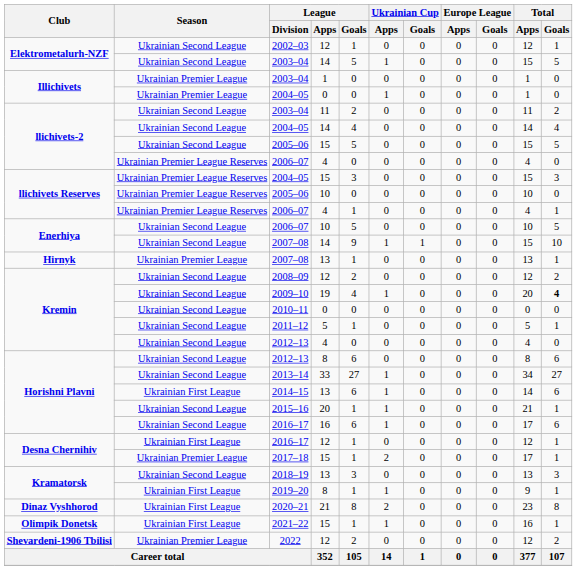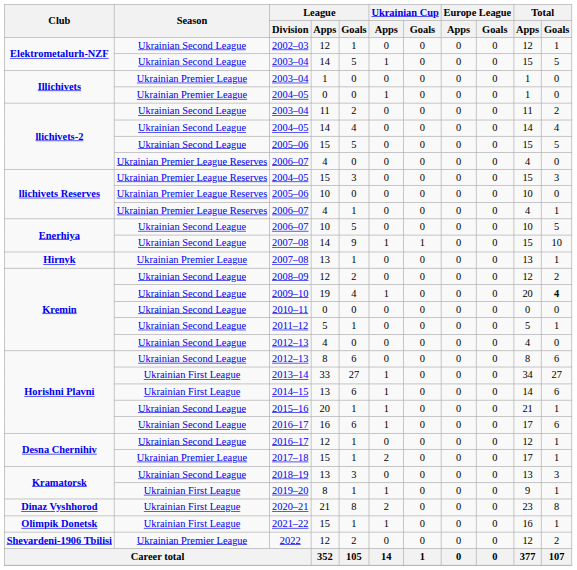 <table class="wikitable sortable" style="text-align: center;">
 <tr>
 <th rowspan="2">Club</th>
 <th rowspan="2">Season</th>
 <th colspan="3">League</th>
 <th colspan="2"><a href='#'>Ukrainian Cup</a></th>
 <th colspan="2">Europe League</th>
 <th colspan="2">Total</th>
 </tr>
 <tr>
 <th>Division</th>
 <th>Apps</th>
 <th>Goals</th>
 <th>Apps</th>
 <th>Goals</th>
 <th>Apps</th>
 <th>Goals</th>
 <th>Apps</th>
 <th>Goals</th>
 </tr>
 <tr>
 <td rowspan="2"><strong><a href='#'>Elektrometalurh-NZF</a></strong></td>
 <td><a href='#'>Ukrainian Second League</a></td>
 <td><a href='#'>2002–03</a></td>
 <td>12</td>
 <td>1</td>
 <td>0</td>
 <td>0</td>
 <td>0</td>
 <td>0</td>
 <td>12</td>
 <td>1</td>
 </tr>
 <tr>
 <td><a href='#'>Ukrainian Second League</a></td>
 <td><a href='#'>2003–04</a></td>
 <td>14</td>
 <td>5</td>
 <td>1</td>
 <td>0</td>
 <td>0</td>
 <td>0</td>
 <td>15</td>
 <td>5</td>
 </tr>
 <tr>
 <td rowspan="2"><strong><a href='#'>Illichivets</a></strong></td>
 <td><a href='#'>Ukrainian Premier League</a></td>
 <td><a href='#'>2003–04</a></td>
 <td>1</td>
 <td>0</td>
 <td>0</td>
 <td>0</td>
 <td>0</td>
 <td>0</td>
 <td>1</td>
 <td>0</td>
 </tr>
 <tr>
 <td><a href='#'>Ukrainian Premier League</a></td>
 <td><a href='#'>2004–05</a></td>
 <td>0</td>
 <td>0</td>
 <td>1</td>
 <td>0</td>
 <td>0</td>
 <td>0</td>
 <td>1</td>
 <td>0</td>
 </tr>
 <tr>
 <td rowspan="4"><strong><a href='#'>llichivets-2</a></strong></td>
 <td><a href='#'>Ukrainian Second League</a></td>
 <td><a href='#'>2003–04</a></td>
 <td>11</td>
 <td>2</td>
 <td>0</td>
 <td>0</td>
 <td>0</td>
 <td>0</td>
 <td>11</td>
 <td>2</td>
 </tr>
 <tr>
 <td><a href='#'>Ukrainian Second League</a></td>
 <td><a href='#'>2004–05</a></td>
 <td>14</td>
 <td>4</td>
 <td>0</td>
 <td>0</td>
 <td>0</td>
 <td>0</td>
 <td>14</td>
 <td>4</td>
 </tr>
 <tr>
 <td><a href='#'>Ukrainian Second League</a></td>
 <td><a href='#'>2005–06</a></td>
 <td>15</td>
 <td>5</td>
 <td>0</td>
 <td>0</td>
 <td>0</td>
 <td>0</td>
 <td>15</td>
 <td>5</td>
 </tr>
 <tr>
 <td><a href='#'>Ukrainian Premier League Reserves</a></td>
 <td><a href='#'>2006–07</a></td>
 <td>4</td>
 <td>0</td>
 <td>0</td>
 <td>0</td>
 <td>0</td>
 <td>0</td>
 <td>4</td>
 <td>0</td>
 </tr>
 <tr>
 <td rowspan="3"><strong><a href='#'>llichivets Reserves</a></strong></td>
 <td><a href='#'>Ukrainian Premier League Reserves</a></td>
 <td><a href='#'>2004–05</a></td>
 <td>15</td>
 <td>3</td>
 <td>0</td>
 <td>0</td>
 <td>0</td>
 <td>0</td>
 <td>15</td>
 <td>3</td>
 </tr>
 <tr>
 <td><a href='#'>Ukrainian Premier League Reserves</a></td>
 <td><a href='#'>2005–06</a></td>
 <td>10</td>
 <td>0</td>
 <td>0</td>
 <td>0</td>
 <td>0</td>
 <td>0</td>
 <td>10</td>
 <td>0</td>
 </tr>
 <tr>
 <td><a href='#'>Ukrainian Premier League Reserves</a></td>
 <td><a href='#'>2006–07</a></td>
 <td>4</td>
 <td>1</td>
 <td>0</td>
 <td>0</td>
 <td>0</td>
 <td>0</td>
 <td>4</td>
 <td>1</td>
 </tr>
 <tr>
 <td rowspan="2"><strong><a href='#'>Enerhiya</a></strong></td>
 <td><a href='#'>Ukrainian Second League</a></td>
 <td><a href='#'>2006–07</a></td>
 <td>10</td>
 <td>5</td>
 <td>0</td>
 <td>0</td>
 <td>0</td>
 <td>0</td>
 <td>10</td>
 <td>5</td>
 </tr>
 <tr>
 <td><a href='#'>Ukrainian Second League</a></td>
 <td><a href='#'>2007–08</a></td>
 <td>14</td>
 <td>9</td>
 <td>1</td>
 <td>1</td>
 <td>0</td>
 <td>0</td>
 <td>15</td>
 <td>10</td>
 </tr>
 <tr>
 <td rowspan="1"><strong><a href='#'>Hirnyk</a></strong></td>
 <td><a href='#'>Ukrainian Premier League</a></td>
 <td><a href='#'>2007–08</a></td>
 <td>13</td>
 <td>1</td>
 <td>0</td>
 <td>0</td>
 <td>0</td>
 <td>0</td>
 <td>13</td>
 <td>1</td>
 </tr>
 <tr>
 <td rowspan="5"><strong><a href='#'>Kremin</a></strong></td>
 <td><a href='#'>Ukrainian Second League</a></td>
 <td><a href='#'>2008–09</a></td>
 <td>12</td>
 <td>2</td>
 <td>0</td>
 <td>0</td>
 <td>0</td>
 <td>0</td>
 <td>12</td>
 <td>2</td>
 </tr>
 <tr>
 <td><a href='#'>Ukrainian Second League</a></td>
 <td><a href='#'>2009–10</a></td>
 <td>19</td>
 <td>4</td>
 <td>1</td>
 <td>0</td>
 <td>0</td>
 <td>0</td>
 <td>20</td>
 <td><strong>4</strong></td>
 </tr>
 <tr>
 <td><a href='#'>Ukrainian Second League</a></td>
 <td><a href='#'>2010–11</a></td>
 <td>0</td>
 <td>0</td>
 <td>0</td>
 <td>0</td>
 <td>0</td>
 <td>0</td>
 <td>0</td>
 <td>0</td>
 </tr>
 <tr>
 <td><a href='#'>Ukrainian Second League</a></td>
 <td><a href='#'>2011–12</a></td>
 <td>5</td>
 <td>1</td>
 <td>0</td>
 <td>0</td>
 <td>0</td>
 <td>0</td>
 <td>5</td>
 <td>1</td>
 </tr>
 <tr>
 <td><a href='#'>Ukrainian Second League</a></td>
 <td><a href='#'>2012–13</a></td>
 <td>4</td>
 <td>0</td>
 <td>0</td>
 <td>0</td>
 <td>0</td>
 <td>0</td>
 <td>4</td>
 <td>0</td>
 </tr>
 <tr>
 <td rowspan="5"><strong><a href='#'>Horishni Plavni</a></strong></td>
 <td><a href='#'>Ukrainian Second League</a></td>
 <td><a href='#'>2012–13</a></td>
 <td>8</td>
 <td>6</td>
 <td>0</td>
 <td>0</td>
 <td>0</td>
 <td>0</td>
 <td>8</td>
 <td>6</td>
 </tr>
 <tr>
-<td><a href='#'>Ukrainian Second League</a></td>
+<td><a href='#'>Ukrainian First League</a></td>
 <td><a href='#'>2013–14</a></td>
 <td>33</td>
 <td>27</td>
 <td>1</td>
 <td>0</td>
 <td>0</td>
 <td>0</td>
 <td>34</td>
 <td>27</td>
 </tr>
 <tr>
 <td><a href='#'>Ukrainian First League</a></td>
 <td><a href='#'>2014–15</a></td>
 <td>13</td>
 <td>6</td>
 <td>1</td>
 <td>0</td>
 <td>0</td>
 <td>0</td>
 <td>14</td>
 <td>6</td>
 </tr>
 <tr>
 <td><a href='#'>Ukrainian Second League</a></td>
 <td><a href='#'>2015–16</a></td>
 <td>20</td>
 <td>1</td>
 <td>1</td>
 <td>0</td>
 <td>0</td>
 <td>0</td>
 <td>21</td>
 <td>1</td>
 </tr>
 <tr>
 <td><a href='#'>Ukrainian Second League</a></td>
 <td><a href='#'>2016–17</a></td>
 <td>16</td>
 <td>6</td>
 <td>1</td>
 <td>0</td>
 <td>0</td>
 <td>0</td>
 <td>17</td>
 <td>6</td>
 </tr>
 <tr>
 <td rowspan="2"><strong><a href='#'>Desna Chernihiv</a></strong></td>
-<td><a href='#'>Ukrainian First League</a></td>
+<td><a href='#'>Ukrainian Second League</a></td>
 <td><a href='#'>2016–17</a></td>
 <td>12</td>
 <td>1</td>
 <td>0</td>
 <td>0</td>
 <td>0</td>
 <td>0</td>
 <td>12</td>
 <td>1</td>
 </tr>
 <tr>
 <td><a href='#'>Ukrainian Premier League</a></td>
 <td><a href='#'>2017–18</a></td>
 <td>15</td>
 <td>1</td>
 <td>2</td>
 <td>0</td>
 <td>0</td>
 <td>0</td>
 <td>17</td>
 <td>1</td>
 </tr>
 <tr>
 <td rowspan="2"><strong><a href='#'>Kramatorsk</a></strong></td>
 <td><a href='#'>Ukrainian Second League</a></td>
 <td><a href='#'>2018–19</a></td>
 <td>13</td>
 <td>3</td>
 <td>0</td>
 <td>0</td>
 <td>0</td>
 <td>0</td>
 <td>13</td>
 <td>3</td>
 </tr>
 <tr>
 <td><a href='#'>Ukrainian First League</a></td>
 <td><a href='#'>2019–20</a></td>
 <td>8</td>
 <td>1</td>
 <td>1</td>
 <td>0</td>
 <td>0</td>
 <td>0</td>
 <td>9</td>
 <td>1</td>
 </tr>
 <tr>
 <td rowspan="1"><strong><a href='#'>Dinaz Vyshhorod</a></strong></td>
 <td><a href='#'>Ukrainian First League</a></td>
 <td><a href='#'>2020–21</a></td>
 <td>21</td>
 <td>8</td>
 <td>2</td>
 <td>0</td>
 <td>0</td>
 <td>0</td>
 <td>23</td>
 <td>8</td>
 </tr>
 <tr>
 <td rowspan="1"><strong><a href='#'>Olimpik Donetsk</a></strong></td>
 <td><a href='#'>Ukrainian First League</a></td>
 <td><a href='#'>2021–22</a></td>
 <td>15</td>
 <td>1</td>
 <td>1</td>
 <td>0</td>
 <td>0</td>
 <td>0</td>
 <td>16</td>
 <td>1</td>
 </tr>
 <tr>
 <td rowspan="1"><strong><a href='#'>Shevardeni-1906 Tbilisi</a></strong></td>
 <td><a href='#'>Ukrainian Premier League</a></td>
 <td><a href='#'>2022</a></td>
 <td>12</td>
 <td>2</td>
 <td>0</td>
 <td>0</td>
 <td>0</td>
 <td>0</td>
 <td>12</td>
 <td>2</td>
 </tr>
 <tr>
 <th colspan="3">Career total</th>
 <th>352</th>
 <th>105</th>
 <th>14</th>
 <th>1</th>
 <th>0</th>
 <th>0</th>
 <th>377</th>
 <th>107</th>
 </tr>
 <tr>
 </tr>
 </table>
